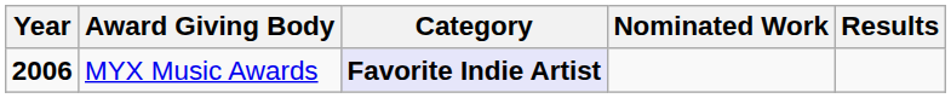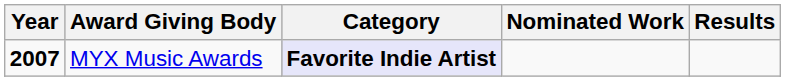 <table class="wikitable">
 <tr>
 <th>Year</th>
 <th>Award Giving Body</th>
 <th>Category</th>
 <th>Nominated Work</th>
 <th>Results</th>
 </tr>
 <tr>
-<td><strong>2006</strong></td>
+<td><strong>2007</strong></td>
 <td><a href='#'>MYX Music Awards</a></td>
 <td style="background: lavender;"><strong>Favorite Indie Artist</strong></td>
 <td></td>
 <td></td>
 </tr>
 </table>
